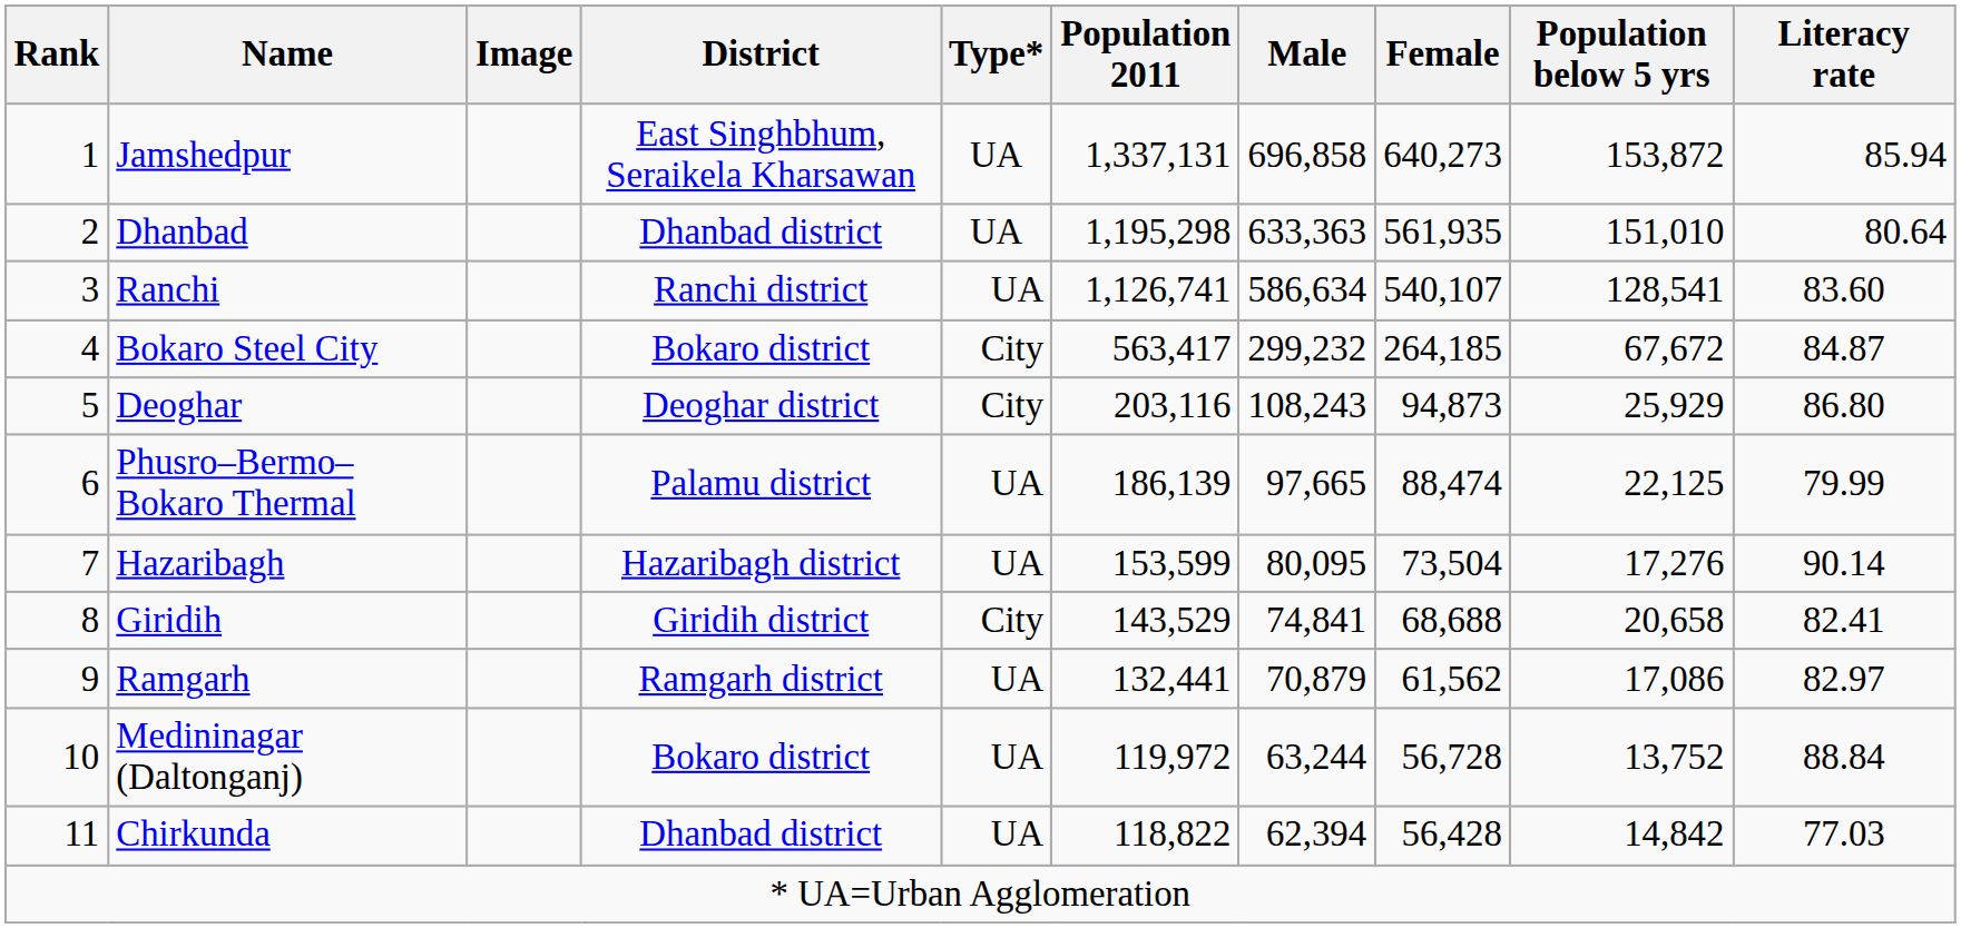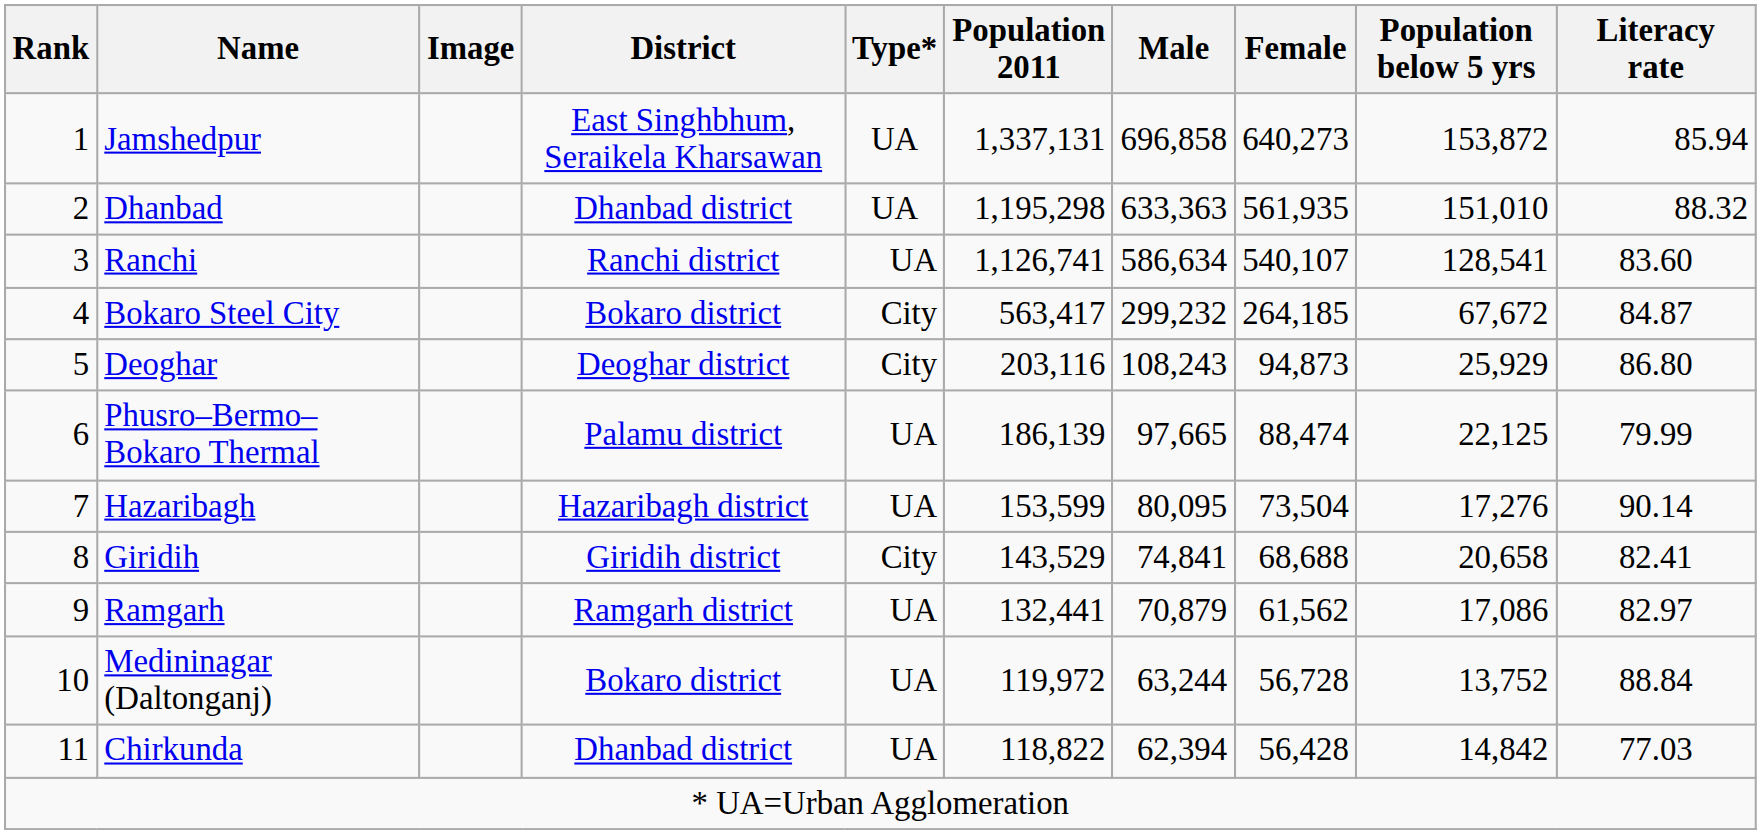 <table class="sortable wikitable" style="text-align:center;">
 <tr>
 <th rowspan="1">Rank</th>
 <th width="150" rowspan="1">Name</th>
 <th rowspan="1">Image</th>
 <th width="150" rowspan="1">District</th>
 <th rowspan="1">Type*</th>
 <th rowspan="1">Population<br>2011</th>
 <th rowspan="1">Male</th>
 <th rowspan="1">Female</th>
 <th width="90" rowspan="1">Population<br> below 5 yrs</th>
 <th width="90" rowspan="1">Literacy<br>rate</th>
 </tr>
 <tr>
 <td align="right">1</td>
 <td align=left><a href='#'>Jamshedpur</a></td>
 <td align=left></td>
 <td><a href='#'>East Singhbhum</a>, <a href='#'>Seraikela Kharsawan</a></td>
 <td>UA</td>
 <td align="right">1,337,131</td>
 <td align="right">696,858</td>
 <td align="right">640,273</td>
 <td align="right">153,872</td>
 <td align="right">85.94</td>
 </tr>
 <tr>
 <td align="right">2</td>
 <td align=left><a href='#'>Dhanbad</a></td>
 <td align=left></td>
 <td><a href='#'>Dhanbad district</a></td>
 <td>UA</td>
 <td align="right">1,195,298</td>
 <td align="right">633,363</td>
 <td align="right">561,935</td>
 <td align="right">151,010</td>
-<td align="right">80.64</td>
+<td align="right">88.32</td>
 </tr>
 <tr>
 <td align="right">3</td>
 <td align=left><a href='#'>Ranchi</a></td>
 <td align=left></td>
 <td><a href='#'>Ranchi district</a></td>
 <td align="right">UA</td>
 <td align="right">1,126,741</td>
 <td align="right">586,634</td>
 <td align="right">540,107</td>
 <td align="right">128,541</td>
 <td>83.60</td>
 </tr>
 <tr>
 <td align="right">4</td>
 <td align=left><a href='#'>Bokaro Steel City</a></td>
 <td align=left></td>
 <td><a href='#'>Bokaro district</a></td>
 <td align="right">City</td>
 <td align="right">563,417</td>
 <td align="right">299,232</td>
 <td align="right">264,185</td>
 <td align="right">67,672</td>
 <td>84.87</td>
 </tr>
 <tr>
 <td align="right">5</td>
 <td align="left"><a href='#'>Deoghar</a></td>
 <td align="left"></td>
 <td><a href='#'>Deoghar district</a></td>
 <td align="right">City</td>
 <td align="right">203,116</td>
 <td align="right">108,243</td>
 <td align="right">94,873</td>
 <td align="right">25,929</td>
 <td>86.80</td>
 </tr>
 <tr>
 <td align="right">6</td>
 <td align="left"><a href='#'>Phusro–Bermo–Bokaro Thermal</a></td>
 <td align="left"></td>
 <td><a href='#'>Palamu district</a></td>
 <td align="right">UA</td>
 <td align="right">186,139</td>
 <td align="right">97,665</td>
 <td align="right">88,474</td>
 <td align="right">22,125</td>
 <td>79.99</td>
 </tr>
 <tr>
 <td align="right">7</td>
 <td align="left"><a href='#'>Hazaribagh</a></td>
 <td align="left"></td>
 <td><a href='#'>Hazaribagh district</a></td>
 <td align="right">UA</td>
 <td align="right">153,599</td>
 <td align="right">80,095</td>
 <td align="right">73,504</td>
 <td align="right">17,276</td>
 <td>90.14</td>
 </tr>
 <tr>
 <td align="right">8</td>
 <td align="left"><a href='#'>Giridih</a></td>
 <td align="left"></td>
 <td><a href='#'>Giridih district</a></td>
 <td align="right">City</td>
 <td align="right">143,529</td>
 <td align="right">74,841</td>
 <td align="right">68,688</td>
 <td align="right">20,658</td>
 <td>82.41</td>
 </tr>
 <tr>
 <td align="right">9</td>
 <td align="left"><a href='#'>Ramgarh</a></td>
 <td align="left"></td>
 <td><a href='#'>Ramgarh district</a></td>
 <td align="right">UA</td>
 <td align="right">132,441</td>
 <td align="right">70,879</td>
 <td align="right">61,562</td>
 <td align="right">17,086</td>
 <td>82.97</td>
 </tr>
 <tr>
 <td align="right">10</td>
 <td align="left"><a href='#'>Medininagar</a> (Daltonganj)</td>
 <td align="left"></td>
 <td><a href='#'>Bokaro district</a></td>
 <td align="right">UA</td>
 <td align="right">119,972</td>
 <td align="right">63,244</td>
 <td align="right">56,728</td>
 <td align="right">13,752</td>
 <td>88.84</td>
 </tr>
 <tr>
 <td align="right">11</td>
 <td align="left"><a href='#'>Chirkunda</a></td>
 <td align="left"></td>
 <td><a href='#'>Dhanbad district</a></td>
 <td align="right">UA</td>
 <td align="right">118,822</td>
 <td align="right">62,394</td>
 <td align="right">56,428</td>
 <td align="right">14,842</td>
 <td>77.03</td>
 </tr>
 <tr>
 <td align="center" colspan="30" style=>* UA=Urban Agglomeration</td>
 </tr>
 </table>
